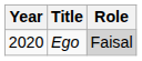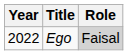 <table class="wikitable sortable plainrowheaders">
 <tr style="text-align:center;">
 <th scope="col">Year</th>
 <th scope="col">Title</th>
 <th scope="col">Role</th>
 </tr>
 <tr>
-<td>2020</td>
+<td>2022</td>
 <td><em>Ego</em></td>
 <td style="background: lightgrey;">Faisal</td>
 </tr>
 </table>
